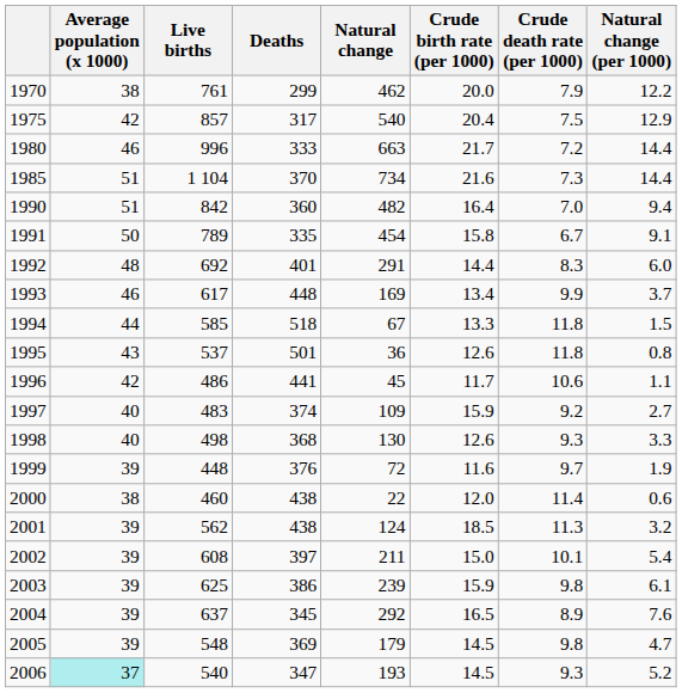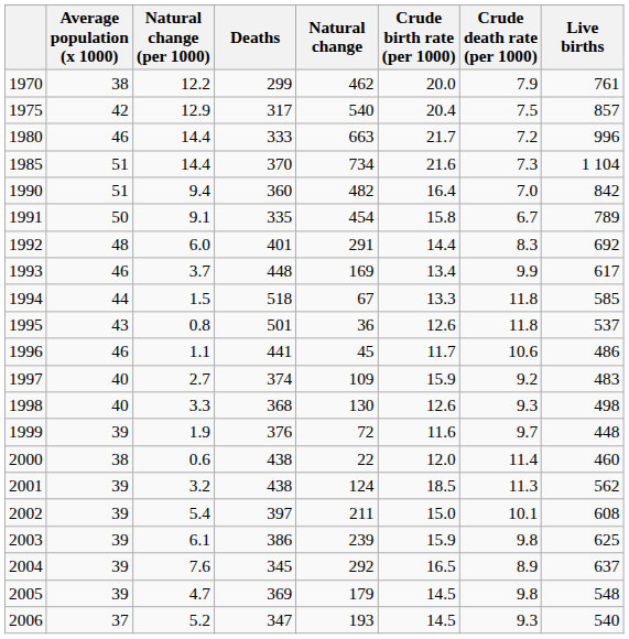 <table class="wikitable">
 <tr>
 <th></th>
 <th width="70pt">Average population (x 1000)</th>
-<th width="70pt">Live births</th>
+<th width="70pt">Natural change (per 1000)</th>
 <th width="70pt">Deaths</th>
 <th width="70pt">Natural change</th>
 <th width="70pt">Crude birth rate (per 1000)</th>
 <th width="70pt">Crude death rate (per 1000)</th>
-<th width="70pt">Natural change (per 1000)</th>
+<th width="70pt">Live births</th>
 </tr>
 <tr>
 <td>1970</td>
 <td align="right">38</td>
-<td align="right">761</td>
+<td align="right">12.2</td>
 <td align="right">299</td>
 <td align="right">462</td>
 <td align="right">20.0</td>
 <td align="right">7.9</td>
-<td align="right">12.2</td>
+<td align="right">761</td>
 </tr>
 <tr>
 <td>1975</td>
 <td align="right">42</td>
-<td align="right">857</td>
+<td align="right">12.9</td>
 <td align="right">317</td>
 <td align="right">540</td>
 <td align="right">20.4</td>
 <td align="right">7.5</td>
-<td align="right">12.9</td>
+<td align="right">857</td>
 </tr>
 <tr>
 <td>1980</td>
 <td align="right">46</td>
-<td align="right">996</td>
+<td align="right">14.4</td>
 <td align="right">333</td>
 <td align="right">663</td>
 <td align="right">21.7</td>
 <td align="right">7.2</td>
-<td align="right">14.4</td>
+<td align="right">996</td>
 </tr>
 <tr>
 <td>1985</td>
 <td align="right">51</td>
-<td align="right">1 104</td>
+<td align="right">14.4</td>
 <td align="right">370</td>
 <td align="right">734</td>
 <td align="right">21.6</td>
 <td align="right">7.3</td>
-<td align="right">14.4</td>
+<td align="right">1 104</td>
 </tr>
 <tr>
 <td>1990</td>
 <td align="right">51</td>
-<td align="right">842</td>
+<td align="right">9.4</td>
 <td align="right">360</td>
 <td align="right">482</td>
 <td align="right">16.4</td>
 <td align="right">7.0</td>
-<td align="right">9.4</td>
+<td align="right">842</td>
 </tr>
 <tr>
 <td>1991</td>
 <td align="right">50</td>
-<td align="right">789</td>
+<td align="right">9.1</td>
 <td align="right">335</td>
 <td align="right">454</td>
 <td align="right">15.8</td>
 <td align="right">6.7</td>
-<td align="right">9.1</td>
+<td align="right">789</td>
 </tr>
 <tr>
 <td>1992</td>
 <td align="right">48</td>
-<td align="right">692</td>
+<td align="right">6.0</td>
 <td align="right">401</td>
 <td align="right">291</td>
 <td align="right">14.4</td>
 <td align="right">8.3</td>
-<td align="right">6.0</td>
+<td align="right">692</td>
 </tr>
 <tr>
 <td>1993</td>
 <td align="right">46</td>
-<td align="right">617</td>
+<td align="right">3.7</td>
 <td align="right">448</td>
 <td align="right">169</td>
 <td align="right">13.4</td>
 <td align="right">9.9</td>
-<td align="right">3.7</td>
+<td align="right">617</td>
 </tr>
 <tr>
 <td>1994</td>
 <td align="right">44</td>
-<td align="right">585</td>
+<td align="right">1.5</td>
 <td align="right">518</td>
 <td align="right">67</td>
 <td align="right">13.3</td>
 <td align="right">11.8</td>
-<td align="right">1.5</td>
+<td align="right">585</td>
 </tr>
 <tr>
 <td>1995</td>
 <td align="right">43</td>
-<td align="right">537</td>
+<td align="right">0.8</td>
 <td align="right">501</td>
 <td align="right">36</td>
 <td align="right">12.6</td>
 <td align="right">11.8</td>
-<td align="right">0.8</td>
+<td align="right">537</td>
 </tr>
 <tr>
 <td>1996</td>
-<td align="right">42</td>
-<td align="right">486</td>
+<td align="right">46</td>
+<td align="right">1.1</td>
 <td align="right">441</td>
 <td align="right">45</td>
 <td align="right">11.7</td>
 <td align="right">10.6</td>
-<td align="right">1.1</td>
+<td align="right">486</td>
 </tr>
 <tr>
 <td>1997</td>
 <td align="right">40</td>
-<td align="right">483</td>
+<td align="right">2.7</td>
 <td align="right">374</td>
 <td align="right">109</td>
 <td align="right">15.9</td>
 <td align="right">9.2</td>
-<td align="right">2.7</td>
+<td align="right">483</td>
 </tr>
 <tr>
 <td>1998</td>
 <td align="right">40</td>
-<td align="right">498</td>
+<td align="right">3.3</td>
 <td align="right">368</td>
 <td align="right">130</td>
 <td align="right">12.6</td>
 <td align="right">9.3</td>
-<td align="right">3.3</td>
+<td align="right">498</td>
 </tr>
 <tr>
 <td>1999</td>
 <td align="right">39</td>
-<td align="right">448</td>
+<td align="right">1.9</td>
 <td align="right">376</td>
 <td align="right">72</td>
 <td align="right">11.6</td>
 <td align="right">9.7</td>
-<td align="right">1.9</td>
+<td align="right">448</td>
 </tr>
 <tr>
 <td>2000</td>
 <td align="right">38</td>
-<td align="right">460</td>
+<td align="right">0.6</td>
 <td align="right">438</td>
 <td align="right">22</td>
 <td align="right">12.0</td>
 <td align="right">11.4</td>
-<td align="right">0.6</td>
+<td align="right">460</td>
 </tr>
 <tr>
 <td>2001</td>
 <td align="right">39</td>
-<td align="right">562</td>
+<td align="right">3.2</td>
 <td align="right">438</td>
 <td align="right">124</td>
 <td align="right">18.5</td>
 <td align="right">11.3</td>
-<td align="right">3.2</td>
+<td align="right">562</td>
 </tr>
 <tr>
 <td>2002</td>
 <td align="right">39</td>
-<td align="right">608</td>
+<td align="right">5.4</td>
 <td align="right">397</td>
 <td align="right">211</td>
 <td align="right">15.0</td>
 <td align="right">10.1</td>
-<td align="right">5.4</td>
+<td align="right">608</td>
 </tr>
 <tr>
 <td>2003</td>
 <td align="right">39</td>
-<td align="right">625</td>
+<td align="right">6.1</td>
 <td align="right">386</td>
 <td align="right">239</td>
 <td align="right">15.9</td>
 <td align="right">9.8</td>
-<td align="right">6.1</td>
+<td align="right">625</td>
 </tr>
 <tr>
 <td>2004</td>
 <td align="right">39</td>
-<td align="right">637</td>
+<td align="right">7.6</td>
 <td align="right">345</td>
 <td align="right">292</td>
 <td align="right">16.5</td>
 <td align="right">8.9</td>
-<td align="right">7.6</td>
+<td align="right">637</td>
 </tr>
 <tr>
 <td>2005</td>
 <td align="right">39</td>
-<td align="right">548</td>
+<td align="right">4.7</td>
 <td align="right">369</td>
 <td align="right">179</td>
 <td align="right">14.5</td>
 <td align="right">9.8</td>
-<td align="right">4.7</td>
+<td align="right">548</td>
 </tr>
 <tr>
 <td>2006</td>
-<td align="right" style="background: paleturquoise;">37</td>
-<td align="right">540</td>
+<td align="right">37</td>
+<td align="right">5.2</td>
 <td align="right">347</td>
 <td align="right">193</td>
 <td align="right">14.5</td>
 <td align="right">9.3</td>
-<td align="right">5.2</td>
+<td align="right">540</td>
 </tr>
 </table>
